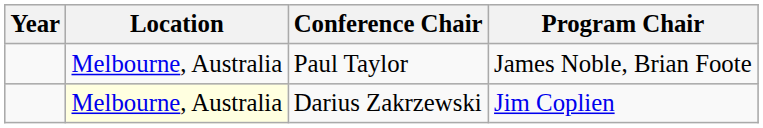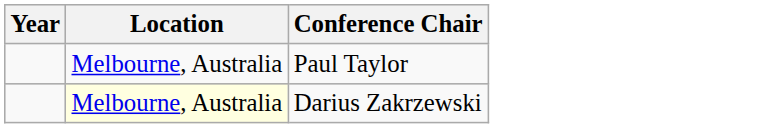 <table class="wikitable">
 <tr>
 <th>Year</th>
 <th>Location</th>
 <th>Conference Chair</th>
-<th>Program Chair</th>
 </tr>
 <tr>
 <td></td>
 <td><a href='#'>Melbourne</a>, Australia</td>
 <td>Paul Taylor</td>
-<td>James Noble, Brian Foote</td>
 </tr>
 <tr>
 <td></td>
 <td style="background: lightyellow;"><a href='#'>Melbourne</a>, Australia</td>
 <td>Darius Zakrzewski</td>
-<td><a href='#'>Jim Coplien</a></td>
 </tr>
 </table>
